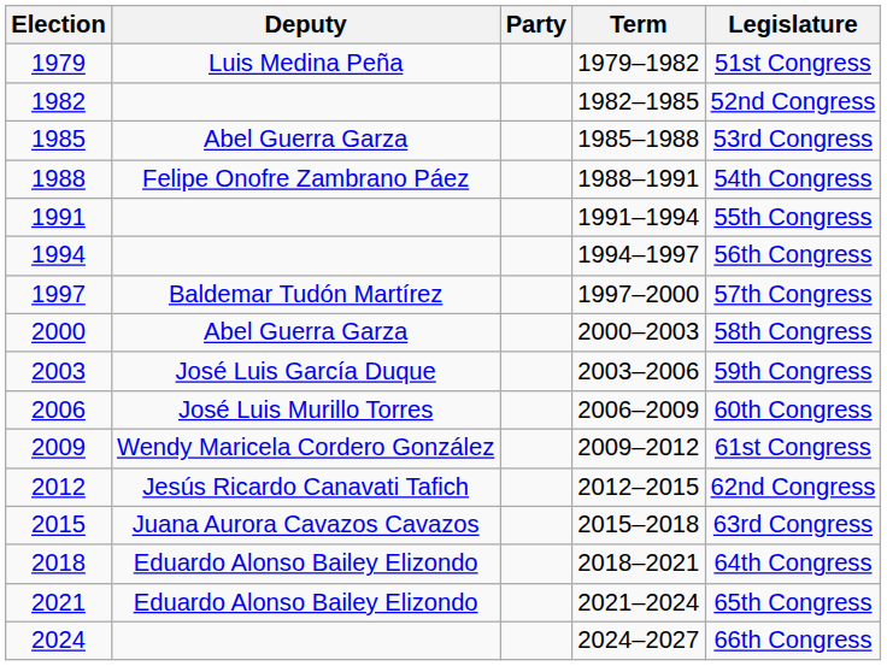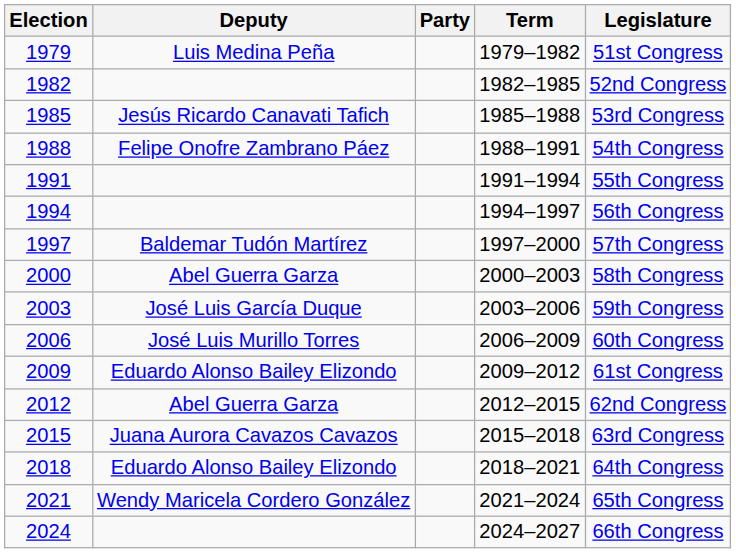 <table class="wikitable sortable" style="text-align: center">
 <tr>
 <th>Election</th>
 <th class="unsortable">Deputy</th>
 <th class="unsortable">Party</th>
 <th class="unsortable">Term</th>
 <th class="unsortable">Legislature</th>
 </tr>
 <tr>
 <td><a href='#'>1979</a></td>
 <td><a href='#'>Luis Medina Peña</a></td>
 <td></td>
 <td>1979–1982</td>
 <td><a href='#'>51st Congress</a></td>
 </tr>
 <tr>
 <td><a href='#'>1982</a></td>
 <td></td>
 <td></td>
 <td>1982–1985</td>
 <td><a href='#'>52nd Congress</a></td>
 </tr>
 <tr>
 <td><a href='#'>1985</a></td>
-<td><a href='#'>Abel Guerra Garza</a></td>
+<td><a href='#'>Jesús Ricardo Canavati Tafich</a></td>
 <td></td>
 <td>1985–1988</td>
 <td><a href='#'>53rd Congress</a></td>
 </tr>
 <tr>
 <td><a href='#'>1988</a></td>
 <td><a href='#'>Felipe Onofre Zambrano Páez</a></td>
 <td></td>
 <td>1988–1991</td>
 <td><a href='#'>54th Congress</a></td>
 </tr>
 <tr>
 <td><a href='#'>1991</a></td>
 <td></td>
 <td></td>
 <td>1991–1994</td>
 <td><a href='#'>55th Congress</a></td>
 </tr>
 <tr>
 <td><a href='#'>1994</a></td>
 <td></td>
 <td></td>
 <td>1994–1997</td>
 <td><a href='#'>56th Congress</a></td>
 </tr>
 <tr>
 <td><a href='#'>1997</a></td>
 <td><a href='#'>Baldemar Tudón Martírez</a></td>
 <td></td>
 <td>1997–2000</td>
 <td><a href='#'>57th Congress</a></td>
 </tr>
 <tr>
 <td><a href='#'>2000</a></td>
 <td><a href='#'>Abel Guerra Garza</a></td>
 <td></td>
 <td>2000–2003</td>
 <td><a href='#'>58th Congress</a></td>
 </tr>
 <tr>
 <td><a href='#'>2003</a></td>
 <td><a href='#'>José Luis García Duque</a></td>
 <td></td>
 <td>2003–2006</td>
 <td><a href='#'>59th Congress</a></td>
 </tr>
 <tr>
 <td><a href='#'>2006</a></td>
 <td><a href='#'>José Luis Murillo Torres</a></td>
 <td></td>
 <td>2006–2009</td>
 <td><a href='#'>60th Congress</a></td>
 </tr>
 <tr>
 <td><a href='#'>2009</a></td>
-<td><a href='#'>Wendy Maricela Cordero González</a></td>
+<td><a href='#'>Eduardo Alonso Bailey Elizondo</a></td>
 <td></td>
 <td>2009–2012</td>
 <td><a href='#'>61st Congress</a></td>
 </tr>
 <tr>
 <td><a href='#'>2012</a></td>
-<td><a href='#'>Jesús Ricardo Canavati Tafich</a></td>
+<td><a href='#'>Abel Guerra Garza</a></td>
 <td></td>
 <td>2012–2015</td>
 <td><a href='#'>62nd Congress</a></td>
 </tr>
 <tr>
 <td><a href='#'>2015</a></td>
 <td><a href='#'>Juana Aurora Cavazos Cavazos</a></td>
 <td></td>
 <td>2015–2018</td>
 <td><a href='#'>63rd Congress</a></td>
 </tr>
 <tr>
 <td><a href='#'>2018</a></td>
 <td><a href='#'>Eduardo Alonso Bailey Elizondo</a></td>
 <td> </td>
 <td>2018–2021</td>
 <td><a href='#'>64th Congress</a></td>
 </tr>
 <tr>
 <td><a href='#'>2021</a></td>
-<td><a href='#'>Eduardo Alonso Bailey Elizondo</a></td>
+<td><a href='#'>Wendy Maricela Cordero González</a></td>
 <td></td>
 <td>2021–2024</td>
 <td><a href='#'>65th Congress</a></td>
 </tr>
 <tr>
 <td><a href='#'>2024</a></td>
 <td></td>
 <td></td>
 <td>2024–2027</td>
 <td><a href='#'>66th Congress</a></td>
 </tr>
 </table>
